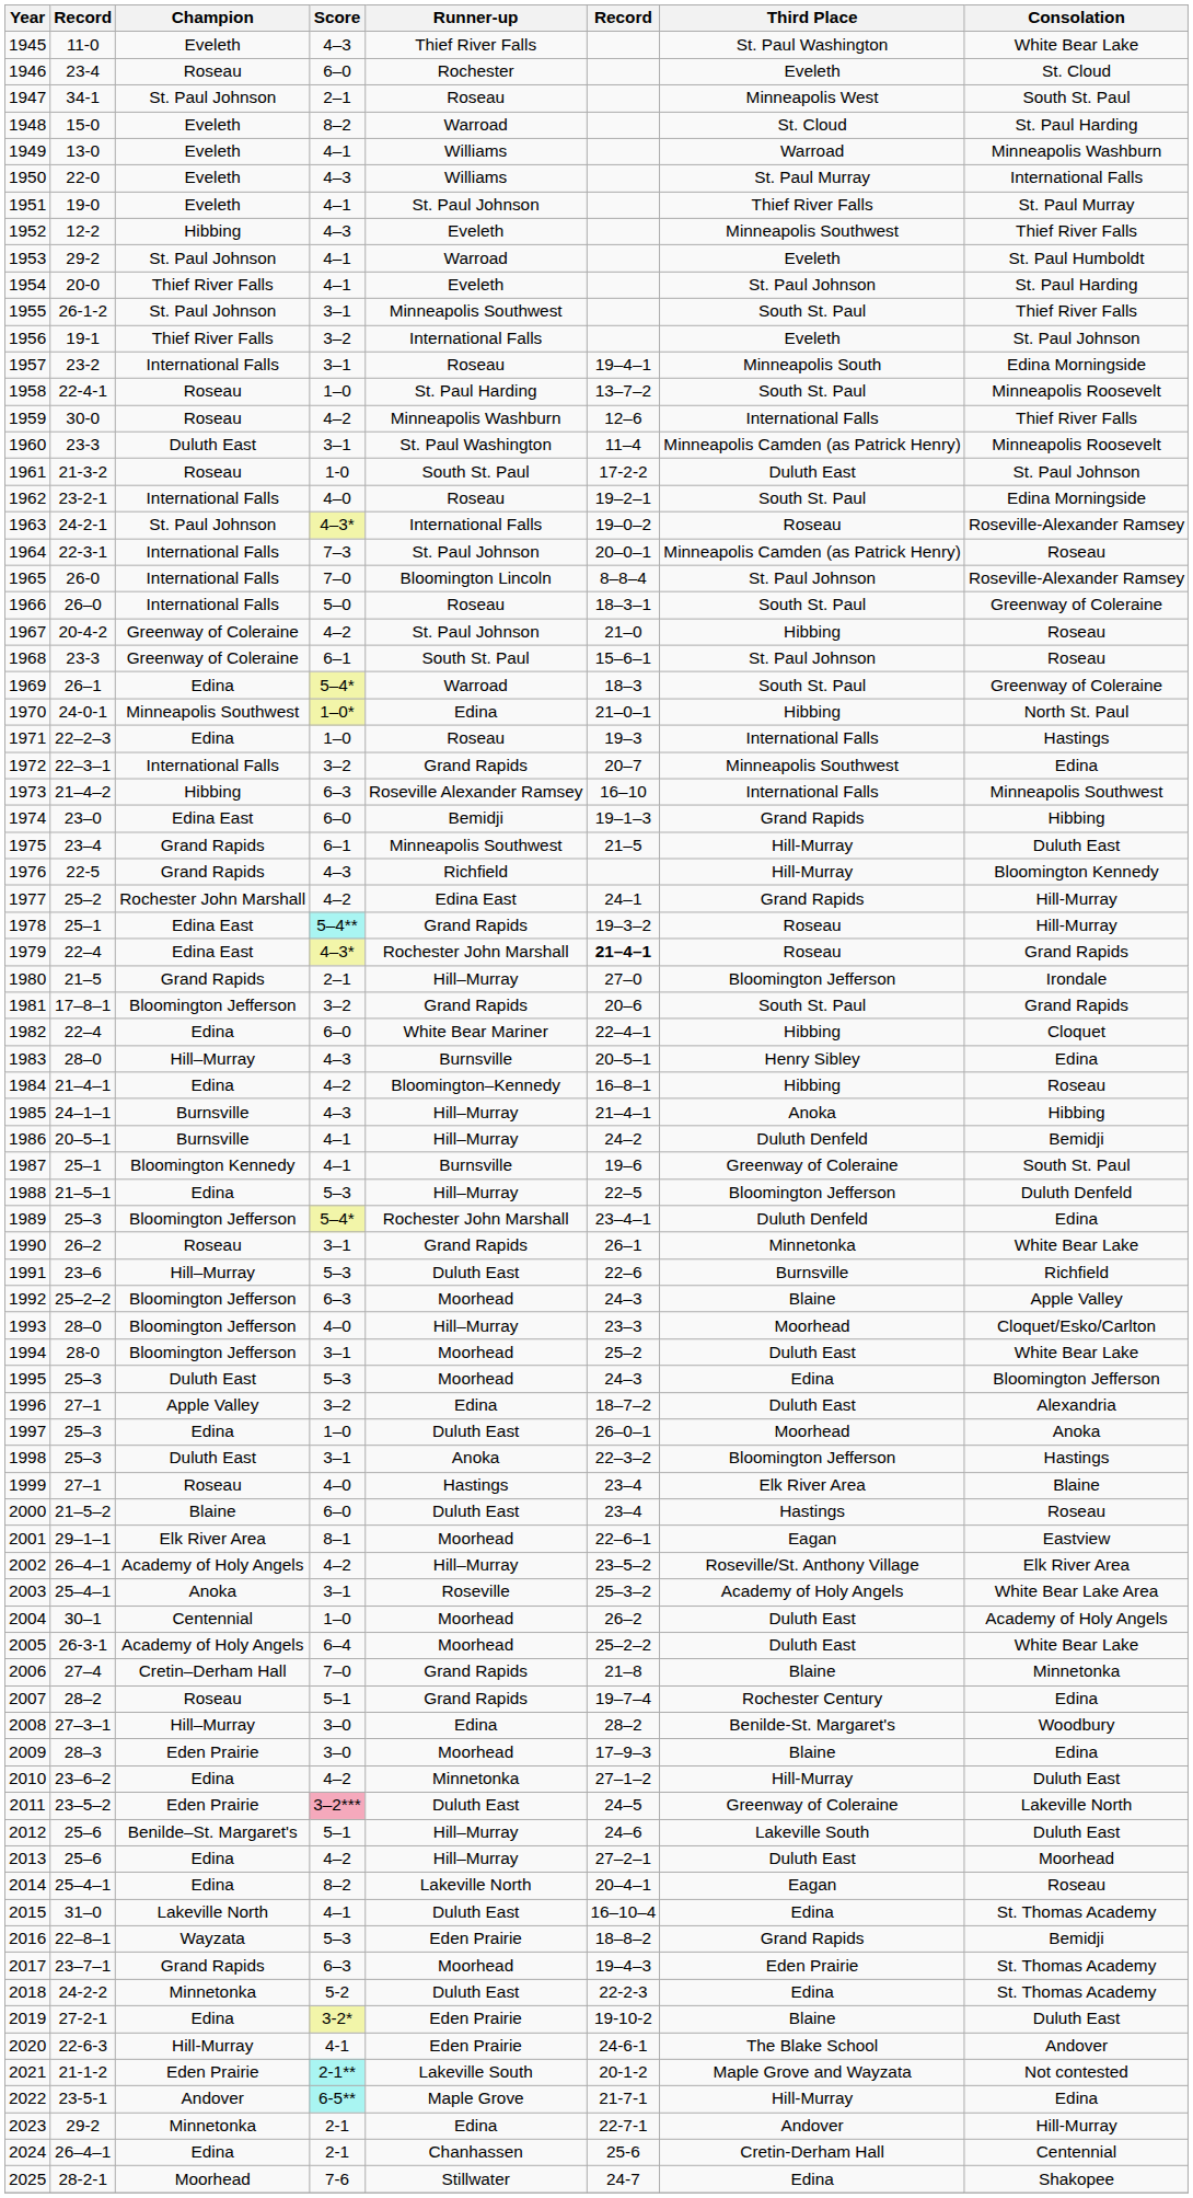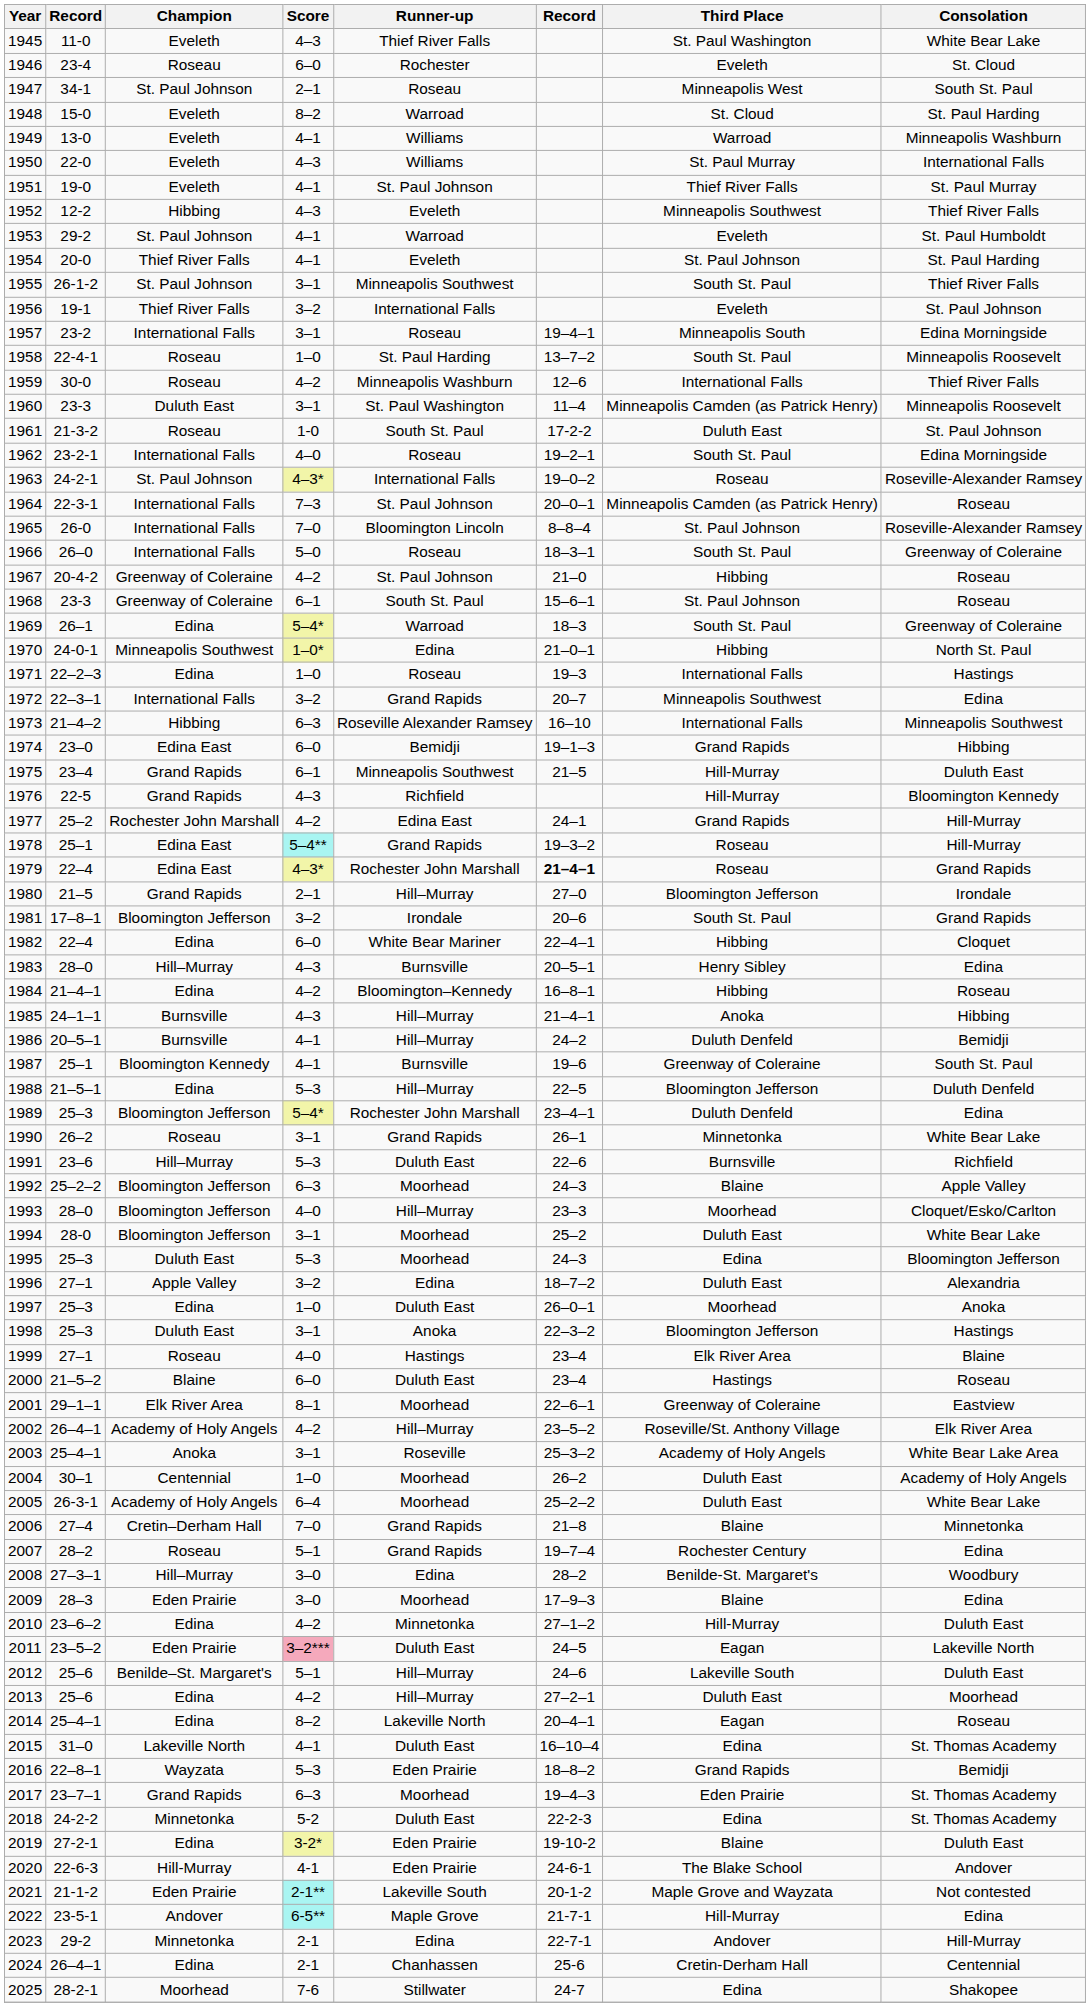 <table class="wikitable plainrowheaders sortable" style="text-align:center;" border="1">
 <tr>
 <th scope="col">Year</th>
 <th scope="col">Record</th>
 <th scope="col">Champion</th>
 <th scope="col">Score</th>
 <th scope="col">Runner-up</th>
 <th scope="col">Record</th>
 <th scope="col">Third Place</th>
 <th scope="col">Consolation</th>
 </tr>
 <tr>
 <td>1945</td>
 <td>11-0</td>
 <td>Eveleth</td>
 <td>4–3</td>
 <td>Thief River Falls</td>
 <td></td>
 <td>St. Paul Washington</td>
 <td>White Bear Lake</td>
 </tr>
 <tr>
 <td>1946</td>
 <td>23-4</td>
 <td>Roseau</td>
 <td>6–0</td>
 <td>Rochester</td>
 <td></td>
 <td>Eveleth</td>
 <td>St. Cloud</td>
 </tr>
 <tr>
 <td>1947</td>
 <td>34-1</td>
 <td>St. Paul Johnson</td>
 <td>2–1</td>
 <td>Roseau</td>
 <td></td>
 <td>Minneapolis West</td>
 <td>South St. Paul</td>
 </tr>
 <tr>
 <td>1948</td>
 <td>15-0</td>
 <td>Eveleth</td>
 <td>8–2</td>
 <td>Warroad</td>
 <td></td>
 <td>St. Cloud</td>
 <td>St. Paul Harding</td>
 </tr>
 <tr>
 <td>1949</td>
 <td>13-0</td>
 <td>Eveleth</td>
 <td>4–1</td>
 <td>Williams</td>
 <td></td>
 <td>Warroad</td>
 <td>Minneapolis Washburn</td>
 </tr>
 <tr>
 <td>1950</td>
 <td>22-0</td>
 <td>Eveleth</td>
 <td>4–3</td>
 <td>Williams</td>
 <td></td>
 <td>St. Paul Murray</td>
 <td>International Falls</td>
 </tr>
 <tr>
 <td>1951</td>
 <td>19-0</td>
 <td>Eveleth</td>
 <td>4–1</td>
 <td>St. Paul Johnson</td>
 <td></td>
 <td>Thief River Falls</td>
 <td>St. Paul Murray</td>
 </tr>
 <tr>
 <td>1952</td>
 <td>12-2</td>
 <td>Hibbing</td>
 <td>4–3</td>
 <td>Eveleth</td>
 <td></td>
 <td>Minneapolis Southwest</td>
 <td>Thief River Falls</td>
 </tr>
 <tr>
 <td>1953</td>
 <td>29-2</td>
 <td>St. Paul Johnson</td>
 <td>4–1</td>
 <td>Warroad</td>
 <td></td>
 <td>Eveleth</td>
 <td>St. Paul Humboldt</td>
 </tr>
 <tr>
 <td>1954</td>
 <td>20-0</td>
 <td>Thief River Falls</td>
 <td>4–1</td>
 <td>Eveleth</td>
 <td></td>
 <td>St. Paul Johnson</td>
 <td>St. Paul Harding</td>
 </tr>
 <tr>
 <td>1955</td>
 <td>26-1-2</td>
 <td>St. Paul Johnson</td>
 <td>3–1</td>
 <td>Minneapolis Southwest</td>
 <td></td>
 <td>South St. Paul</td>
 <td>Thief River Falls</td>
 </tr>
 <tr>
 <td>1956</td>
 <td>19-1</td>
 <td>Thief River Falls</td>
 <td>3–2</td>
 <td>International Falls</td>
 <td></td>
 <td>Eveleth</td>
 <td>St. Paul Johnson</td>
 </tr>
 <tr>
 <td>1957</td>
 <td>23-2</td>
 <td>International Falls</td>
 <td>3–1</td>
 <td>Roseau</td>
 <td>19–4–1</td>
 <td>Minneapolis South</td>
 <td>Edina Morningside</td>
 </tr>
 <tr>
 <td>1958</td>
 <td>22-4-1</td>
 <td>Roseau</td>
 <td>1–0</td>
 <td>St. Paul Harding</td>
 <td>13–7–2</td>
 <td>South St. Paul</td>
 <td>Minneapolis Roosevelt</td>
 </tr>
 <tr>
 <td>1959</td>
 <td>30-0</td>
 <td>Roseau</td>
 <td>4–2</td>
 <td>Minneapolis Washburn</td>
 <td>12–6</td>
 <td>International Falls</td>
 <td>Thief River Falls</td>
 </tr>
 <tr>
 <td>1960</td>
 <td>23-3</td>
 <td>Duluth East</td>
 <td>3–1</td>
 <td>St. Paul Washington</td>
 <td>11–4</td>
 <td>Minneapolis Camden (as Patrick Henry)</td>
 <td>Minneapolis Roosevelt</td>
 </tr>
 <tr>
 <td>1961</td>
 <td>21-3-2</td>
 <td>Roseau</td>
 <td>1-0</td>
 <td>South St. Paul</td>
 <td>17-2-2</td>
 <td>Duluth East</td>
 <td>St. Paul Johnson</td>
 </tr>
 <tr>
 <td>1962</td>
 <td>23-2-1</td>
 <td>International Falls</td>
 <td>4–0</td>
 <td>Roseau</td>
 <td>19–2–1</td>
 <td>South St. Paul</td>
 <td>Edina Morningside</td>
 </tr>
 <tr>
 <td>1963</td>
 <td>24-2-1</td>
 <td>St. Paul Johnson</td>
 <td bgcolor="F2F5A9">4–3*</td>
 <td>International Falls</td>
 <td>19–0–2</td>
 <td>Roseau</td>
 <td>Roseville-Alexander Ramsey</td>
 </tr>
 <tr>
 <td>1964</td>
 <td>22-3-1</td>
 <td>International Falls</td>
 <td>7–3</td>
 <td>St. Paul Johnson</td>
 <td>20–0–1</td>
 <td>Minneapolis Camden (as Patrick Henry)</td>
 <td>Roseau</td>
 </tr>
 <tr>
 <td>1965</td>
 <td>26-0</td>
 <td>International Falls</td>
 <td>7–0</td>
 <td>Bloomington Lincoln</td>
 <td>8–8–4</td>
 <td>St. Paul Johnson</td>
 <td>Roseville-Alexander Ramsey</td>
 </tr>
 <tr>
 <td>1966</td>
 <td>26–0</td>
 <td>International Falls</td>
 <td>5–0</td>
 <td>Roseau</td>
 <td>18–3–1</td>
 <td>South St. Paul</td>
 <td>Greenway of Coleraine</td>
 </tr>
 <tr>
 <td>1967</td>
 <td>20-4-2</td>
 <td>Greenway of Coleraine</td>
 <td>4–2</td>
 <td>St. Paul Johnson</td>
 <td>21–0</td>
 <td>Hibbing</td>
 <td>Roseau</td>
 </tr>
 <tr>
 <td>1968</td>
 <td>23-3</td>
 <td>Greenway of Coleraine</td>
 <td>6–1</td>
 <td>South St. Paul</td>
 <td>15–6–1</td>
 <td>St. Paul Johnson</td>
 <td>Roseau</td>
 </tr>
 <tr>
 <td>1969</td>
 <td>26–1</td>
 <td>Edina</td>
 <td bgcolor="F2F5A9">5–4*</td>
 <td>Warroad</td>
 <td>18–3</td>
 <td>South St. Paul</td>
 <td>Greenway of Coleraine</td>
 </tr>
 <tr>
 <td>1970</td>
 <td>24-0-1</td>
 <td>Minneapolis Southwest</td>
 <td bgcolor="F2F5A9">1–0*</td>
 <td>Edina</td>
 <td>21–0–1</td>
 <td>Hibbing</td>
 <td>North St. Paul</td>
 </tr>
 <tr>
 <td>1971</td>
 <td>22–2–3</td>
 <td>Edina</td>
 <td>1–0</td>
 <td>Roseau</td>
 <td>19–3</td>
 <td>International Falls</td>
 <td>Hastings</td>
 </tr>
 <tr>
 <td>1972</td>
 <td>22–3–1</td>
 <td>International Falls</td>
 <td>3–2</td>
 <td>Grand Rapids</td>
 <td>20–7</td>
 <td>Minneapolis Southwest</td>
 <td>Edina</td>
 </tr>
 <tr>
 <td>1973</td>
 <td>21–4–2</td>
 <td>Hibbing</td>
 <td>6–3</td>
 <td>Roseville Alexander Ramsey</td>
 <td>16–10</td>
 <td>International Falls</td>
 <td>Minneapolis Southwest</td>
 </tr>
 <tr>
 <td>1974</td>
 <td>23–0</td>
 <td>Edina East</td>
 <td>6–0</td>
 <td>Bemidji</td>
 <td>19–1–3</td>
 <td>Grand Rapids</td>
 <td>Hibbing</td>
 </tr>
 <tr>
 <td>1975</td>
 <td>23–4</td>
 <td>Grand Rapids</td>
 <td>6–1</td>
 <td>Minneapolis Southwest</td>
 <td>21–5</td>
 <td>Hill-Murray</td>
 <td>Duluth East</td>
 </tr>
 <tr>
 <td>1976</td>
 <td>22-5</td>
 <td>Grand Rapids</td>
 <td>4–3</td>
 <td>Richfield</td>
 <td></td>
 <td>Hill-Murray</td>
 <td>Bloomington Kennedy</td>
 </tr>
 <tr>
 <td>1977</td>
 <td>25–2</td>
 <td>Rochester John Marshall</td>
 <td>4–2</td>
 <td>Edina East</td>
 <td>24–1</td>
 <td>Grand Rapids</td>
 <td>Hill-Murray</td>
 </tr>
 <tr>
 <td>1978</td>
 <td>25–1</td>
 <td>Edina East</td>
 <td bgcolor="A9F5F2">5–4**</td>
 <td>Grand Rapids</td>
 <td>19–3–2</td>
 <td>Roseau</td>
 <td>Hill-Murray</td>
 </tr>
 <tr>
 <td>1979</td>
 <td>22–4</td>
 <td>Edina East</td>
 <td bgcolor="F2F5A9">4–3*</td>
 <td>Rochester John Marshall</td>
 <td><strong>21–4–1</strong></td>
 <td>Roseau</td>
 <td>Grand Rapids</td>
 </tr>
 <tr>
 <td>1980</td>
 <td>21–5</td>
 <td>Grand Rapids</td>
 <td>2–1</td>
 <td>Hill–Murray</td>
 <td>27–0</td>
 <td>Bloomington Jefferson</td>
 <td>Irondale</td>
 </tr>
 <tr>
 <td>1981</td>
 <td>17–8–1</td>
 <td>Bloomington Jefferson</td>
 <td>3–2</td>
-<td>Grand Rapids</td>
+<td>Irondale</td>
 <td>20–6</td>
 <td>South St. Paul</td>
 <td>Grand Rapids</td>
 </tr>
 <tr>
 <td>1982</td>
 <td>22–4</td>
 <td>Edina</td>
 <td>6–0</td>
 <td>White Bear Mariner</td>
 <td>22–4–1</td>
 <td>Hibbing</td>
 <td>Cloquet</td>
 </tr>
 <tr>
 <td>1983</td>
 <td>28–0</td>
 <td>Hill–Murray</td>
 <td>4–3</td>
 <td>Burnsville</td>
 <td>20–5–1</td>
 <td>Henry Sibley</td>
 <td>Edina</td>
 </tr>
 <tr>
 <td>1984</td>
 <td>21–4–1</td>
 <td>Edina</td>
 <td>4–2</td>
 <td>Bloomington–Kennedy</td>
 <td>16–8–1</td>
 <td>Hibbing</td>
 <td>Roseau</td>
 </tr>
 <tr>
 <td>1985</td>
 <td>24–1–1</td>
 <td>Burnsville</td>
 <td>4–3</td>
 <td>Hill–Murray</td>
 <td>21–4–1</td>
 <td>Anoka</td>
 <td>Hibbing</td>
 </tr>
 <tr>
 <td>1986</td>
 <td>20–5–1</td>
 <td>Burnsville</td>
 <td>4–1</td>
 <td>Hill–Murray</td>
 <td>24–2</td>
 <td>Duluth Denfeld</td>
 <td>Bemidji</td>
 </tr>
 <tr>
 <td>1987</td>
 <td>25–1</td>
 <td>Bloomington Kennedy</td>
 <td>4–1</td>
 <td>Burnsville</td>
 <td>19–6</td>
 <td>Greenway of Coleraine</td>
 <td>South St. Paul</td>
 </tr>
 <tr>
 <td>1988</td>
 <td>21–5–1</td>
 <td>Edina</td>
 <td>5–3</td>
 <td>Hill–Murray</td>
 <td>22–5</td>
 <td>Bloomington Jefferson</td>
 <td>Duluth Denfeld</td>
 </tr>
 <tr>
 <td>1989</td>
 <td>25–3</td>
 <td>Bloomington Jefferson</td>
 <td bgcolor="F2F5A9">5–4*</td>
 <td>Rochester John Marshall</td>
 <td>23–4–1</td>
 <td>Duluth Denfeld</td>
 <td>Edina</td>
 </tr>
 <tr>
 <td>1990</td>
 <td>26–2</td>
 <td>Roseau</td>
 <td>3–1</td>
 <td>Grand Rapids</td>
 <td>26–1</td>
 <td>Minnetonka</td>
 <td>White Bear Lake</td>
 </tr>
 <tr>
 <td>1991</td>
 <td>23–6</td>
 <td>Hill–Murray</td>
 <td>5–3</td>
 <td>Duluth East</td>
 <td>22–6</td>
 <td>Burnsville</td>
 <td>Richfield</td>
 </tr>
 <tr>
 <td>1992</td>
 <td>25–2–2</td>
 <td>Bloomington Jefferson</td>
 <td>6–3</td>
 <td>Moorhead</td>
 <td>24–3</td>
 <td>Blaine</td>
 <td>Apple Valley</td>
 </tr>
 <tr>
 <td>1993</td>
 <td>28–0</td>
 <td>Bloomington Jefferson</td>
 <td>4–0</td>
 <td>Hill–Murray</td>
 <td>23–3</td>
 <td>Moorhead</td>
 <td>Cloquet/Esko/Carlton</td>
 </tr>
 <tr>
 <td>1994</td>
 <td>28-0</td>
 <td>Bloomington Jefferson</td>
 <td>3–1</td>
 <td>Moorhead</td>
 <td>25–2</td>
 <td>Duluth East</td>
 <td>White Bear Lake</td>
 </tr>
 <tr>
 <td>1995</td>
 <td>25–3</td>
 <td>Duluth East</td>
 <td>5–3</td>
 <td>Moorhead</td>
 <td>24–3</td>
 <td>Edina</td>
 <td>Bloomington Jefferson</td>
 </tr>
 <tr>
 <td>1996</td>
 <td>27–1</td>
 <td>Apple Valley</td>
 <td>3–2</td>
 <td>Edina</td>
 <td>18–7–2</td>
 <td>Duluth East</td>
 <td>Alexandria</td>
 </tr>
 <tr>
 <td>1997</td>
 <td>25–3</td>
 <td>Edina</td>
 <td>1–0</td>
 <td>Duluth East</td>
 <td>26–0–1</td>
 <td>Moorhead</td>
 <td>Anoka</td>
 </tr>
 <tr>
 <td>1998</td>
 <td>25–3</td>
 <td>Duluth East</td>
 <td>3–1</td>
 <td>Anoka</td>
 <td>22–3–2</td>
 <td>Bloomington Jefferson</td>
 <td>Hastings</td>
 </tr>
 <tr>
 <td>1999</td>
 <td>27–1</td>
 <td>Roseau</td>
 <td>4–0</td>
 <td>Hastings</td>
 <td>23–4</td>
 <td>Elk River Area</td>
 <td>Blaine</td>
 </tr>
 <tr>
 <td>2000</td>
 <td>21–5–2</td>
 <td>Blaine</td>
 <td>6–0</td>
 <td>Duluth East</td>
 <td>23–4</td>
 <td>Hastings</td>
 <td>Roseau</td>
 </tr>
 <tr>
 <td>2001</td>
 <td>29–1–1</td>
 <td>Elk River Area</td>
 <td>8–1</td>
 <td>Moorhead</td>
 <td>22–6–1</td>
-<td>Eagan</td>
+<td>Greenway of Coleraine</td>
 <td>Eastview</td>
 </tr>
 <tr>
 <td>2002</td>
 <td>26–4–1</td>
 <td>Academy of Holy Angels</td>
 <td>4–2</td>
 <td>Hill–Murray</td>
 <td>23–5–2</td>
 <td>Roseville/St. Anthony Village</td>
 <td>Elk River Area</td>
 </tr>
 <tr>
 <td>2003</td>
 <td>25–4–1</td>
 <td>Anoka</td>
 <td>3–1</td>
 <td>Roseville</td>
 <td>25–3–2</td>
 <td>Academy of Holy Angels</td>
 <td>White Bear Lake Area</td>
 </tr>
 <tr>
 <td>2004</td>
 <td>30–1</td>
 <td>Centennial</td>
 <td>1–0</td>
 <td>Moorhead</td>
 <td>26–2</td>
 <td>Duluth East</td>
 <td>Academy of Holy Angels</td>
 </tr>
 <tr>
 <td>2005</td>
 <td>26-3-1</td>
 <td>Academy of Holy Angels</td>
 <td>6–4</td>
 <td>Moorhead</td>
 <td>25–2–2</td>
 <td>Duluth East</td>
 <td>White Bear Lake</td>
 </tr>
 <tr>
 <td>2006</td>
 <td>27–4</td>
 <td>Cretin–Derham Hall</td>
 <td>7–0</td>
 <td>Grand Rapids</td>
 <td>21–8</td>
 <td>Blaine</td>
 <td>Minnetonka</td>
 </tr>
 <tr>
 <td>2007</td>
 <td>28–2</td>
 <td>Roseau</td>
 <td>5–1</td>
 <td>Grand Rapids</td>
 <td>19–7–4</td>
 <td>Rochester Century</td>
 <td>Edina</td>
 </tr>
 <tr>
 <td>2008</td>
 <td>27–3–1</td>
 <td>Hill–Murray</td>
 <td>3–0</td>
 <td>Edina</td>
 <td>28–2</td>
 <td>Benilde-St. Margaret's</td>
 <td>Woodbury</td>
 </tr>
 <tr>
 <td>2009</td>
 <td>28–3</td>
 <td>Eden Prairie</td>
 <td>3–0</td>
 <td>Moorhead</td>
 <td>17–9–3</td>
 <td>Blaine</td>
 <td>Edina</td>
 </tr>
 <tr>
 <td>2010</td>
 <td>23–6–2</td>
 <td>Edina</td>
 <td>4–2</td>
 <td>Minnetonka</td>
 <td>27–1–2</td>
 <td>Hill-Murray</td>
 <td>Duluth East</td>
 </tr>
 <tr>
 <td>2011</td>
 <td>23–5–2</td>
 <td>Eden Prairie</td>
 <td bgcolor="F5A9BC">3–2***</td>
 <td>Duluth East</td>
 <td>24–5</td>
-<td>Greenway of Coleraine</td>
+<td>Eagan</td>
 <td>Lakeville North</td>
 </tr>
 <tr>
 <td>2012</td>
 <td>25–6</td>
 <td>Benilde–St. Margaret's</td>
 <td>5–1</td>
 <td>Hill–Murray</td>
 <td>24–6</td>
 <td>Lakeville South</td>
 <td>Duluth East</td>
 </tr>
 <tr>
 <td>2013</td>
 <td>25–6</td>
 <td>Edina</td>
 <td>4–2</td>
 <td>Hill–Murray</td>
 <td>27–2–1</td>
 <td>Duluth East</td>
 <td>Moorhead</td>
 </tr>
 <tr>
 <td>2014</td>
 <td>25–4–1</td>
 <td>Edina</td>
 <td>8–2</td>
 <td>Lakeville North</td>
 <td>20–4–1</td>
 <td>Eagan</td>
 <td>Roseau</td>
 </tr>
 <tr>
 <td>2015</td>
 <td>31–0</td>
 <td>Lakeville North</td>
 <td>4–1</td>
 <td>Duluth East</td>
 <td>16–10–4</td>
 <td>Edina</td>
 <td>St. Thomas Academy</td>
 </tr>
 <tr>
 <td>2016</td>
 <td>22–8–1</td>
 <td>Wayzata</td>
 <td>5–3</td>
 <td>Eden Prairie</td>
 <td>18–8–2</td>
 <td>Grand Rapids</td>
 <td>Bemidji</td>
 </tr>
 <tr>
 <td>2017</td>
 <td>23–7–1</td>
 <td>Grand Rapids</td>
 <td>6–3</td>
 <td>Moorhead</td>
 <td>19–4–3</td>
 <td>Eden Prairie</td>
 <td>St. Thomas Academy</td>
 </tr>
 <tr>
 <td>2018</td>
 <td>24-2-2</td>
 <td>Minnetonka</td>
 <td>5-2</td>
 <td>Duluth East</td>
 <td>22-2-3</td>
 <td>Edina</td>
 <td>St. Thomas Academy</td>
 </tr>
 <tr>
 <td>2019</td>
 <td>27-2-1</td>
 <td>Edina</td>
 <td bgcolor="F2F5A9">3-2*</td>
 <td>Eden Prairie</td>
 <td>19-10-2</td>
 <td>Blaine</td>
 <td>Duluth East</td>
 </tr>
 <tr>
 <td>2020</td>
 <td>22-6-3</td>
 <td>Hill-Murray</td>
 <td>4-1</td>
 <td>Eden Prairie</td>
 <td>24-6-1</td>
 <td>The Blake School</td>
 <td>Andover</td>
 </tr>
 <tr>
 <td>2021</td>
 <td>21-1-2</td>
 <td>Eden Prairie</td>
 <td bgcolor="A9F5F2">2-1**</td>
 <td>Lakeville South</td>
 <td>20-1-2</td>
 <td>Maple Grove and Wayzata</td>
 <td>Not contested</td>
 </tr>
 <tr>
 <td>2022</td>
 <td>23-5-1</td>
 <td>Andover</td>
 <td bgcolor="A9F5F2">6-5**</td>
 <td>Maple Grove</td>
 <td>21-7-1</td>
 <td>Hill-Murray</td>
 <td>Edina</td>
 </tr>
 <tr>
 <td>2023</td>
 <td>29-2</td>
 <td>Minnetonka</td>
 <td>2-1</td>
 <td>Edina</td>
 <td>22-7-1</td>
 <td>Andover</td>
 <td>Hill-Murray</td>
 </tr>
 <tr>
 <td>2024</td>
 <td>26–4–1</td>
 <td>Edina</td>
 <td>2-1</td>
 <td>Chanhassen</td>
 <td>25-6</td>
 <td>Cretin-Derham Hall</td>
 <td>Centennial</td>
 </tr>
 <tr>
 <td>2025</td>
 <td>28-2-1</td>
 <td>Moorhead</td>
 <td>7-6</td>
 <td>Stillwater</td>
 <td>24-7</td>
 <td>Edina</td>
 <td>Shakopee</td>
 </tr>
 <tr>
 </tr>
 </table>
